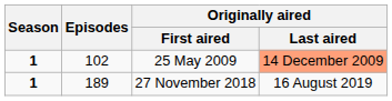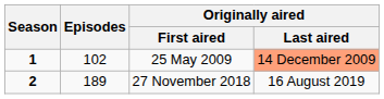 <table class="wikitable" style="text-align: center;">
 <tr>
 <th rowspan="2">Season</th>
 <th rowspan="2">Episodes</th>
 <th colspan="2">Originally aired</th>
 </tr>
 <tr>
 <th>First aired</th>
 <th>Last aired</th>
 </tr>
 <tr>
 <td><strong>1</strong></td>
 <td>102</td>
 <td>25 May 2009</td>
 <td style="background: lightsalmon;">14 December 2009</td>
 </tr>
 <tr>
-<td><strong>1</strong></td>
+<td><strong>2</strong></td>
 <td>189</td>
 <td>27 November 2018</td>
 <td>16 August 2019</td>
 </tr>
 </table>
